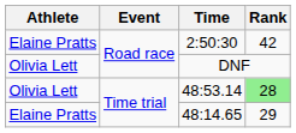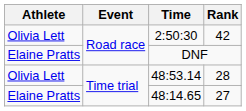 <table class=wikitable style="font-size:90%;">
 <tr>
 <th>Athlete</th>
 <th>Event</th>
 <th>Time</th>
 <th>Rank</th>
 </tr>
 <tr align=center>
-<td align=left><a href='#'>Elaine Pratts</a></td>
+<td align=left><a href='#'>Olivia Lett</a></td>
 <td align=left rowspan=2><a href='#'>Road race</a></td>
 <td>2:50:30</td>
 <td>42</td>
 </tr>
 <tr align=center>
-<td align=left><a href='#'>Olivia Lett</a></td>
+<td align=left><a href='#'>Elaine Pratts</a></td>
 <td colspan=2>DNF</td>
 </tr>
 <tr align=center>
 <td align=left><a href='#'>Olivia Lett</a></td>
 <td align=left rowspan=2><a href='#'>Time trial</a></td>
 <td>48:53.14</td>
-<td style="background: lightgreen;">28</td>
+<td>28</td>
 </tr>
 <tr align=center>
 <td align=left><a href='#'>Elaine Pratts</a></td>
 <td>48:14.65</td>
-<td>29</td>
+<td>27</td>
 </tr>
 </table>
